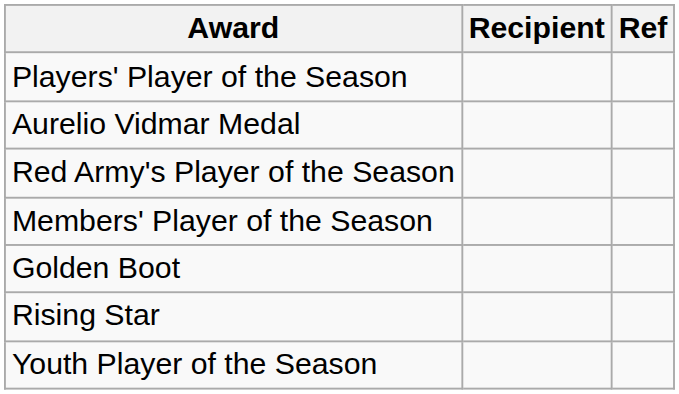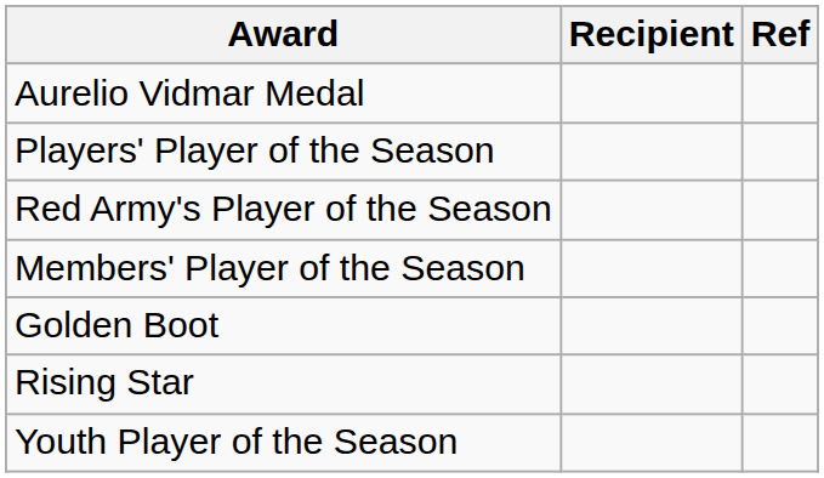 <table class="wikitable sortable">
 <tr>
 <th>Award</th>
 <th>Recipient</th>
 <th>Ref</th>
 </tr>
 <tr>
-<td>Players' Player of the Season</td>
+<td>Aurelio Vidmar Medal</td>
 <td></td>
 <td align=center></td>
 </tr>
 <tr>
-<td>Aurelio Vidmar Medal</td>
+<td>Players' Player of the Season</td>
 <td></td>
 <td align=center></td>
 </tr>
 <tr>
 <td>Red Army's Player of the Season</td>
 <td></td>
 <td align=center></td>
 </tr>
 <tr>
 <td>Members' Player of the Season</td>
 <td></td>
 <td align=center></td>
 </tr>
 <tr>
 <td>Golden Boot</td>
 <td></td>
 <td align=center></td>
 </tr>
 <tr>
 <td>Rising Star</td>
 <td></td>
 <td align=center></td>
 </tr>
 <tr>
 <td>Youth Player of the Season</td>
 <td></td>
 <td align=center></td>
 </tr>
 </table>
